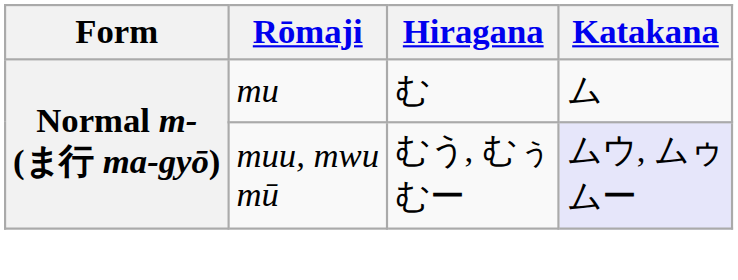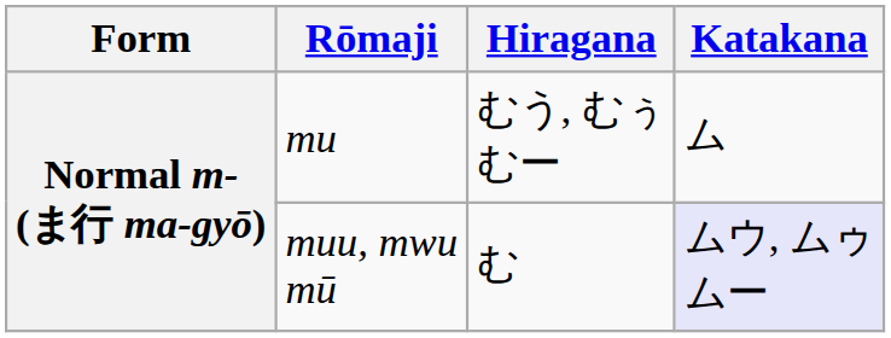 <table class="wikitable">
 <tr>
 <th>Form</th>
 <th><a href='#'>Rōmaji</a></th>
 <th><a href='#'>Hiragana</a></th>
 <th><a href='#'>Katakana</a></th>
 </tr>
 <tr>
 <th rowspan="2">Normal <em>m-</em><br>(ま行 <em>ma-gyō</em>)</th>
 <td><em>mu</em></td>
-<td>む</td>
+<td>むう, むぅ<br>むー</td>
 <td>ム</td>
 </tr>
 <tr>
 <td><em>muu, mwu</em><br><em>mū</em></td>
-<td>むう, むぅ<br>むー</td>
+<td>む</td>
 <td style="background: lavender;">ムウ, ムゥ<br>ムー</td>
 </tr>
 </table>
